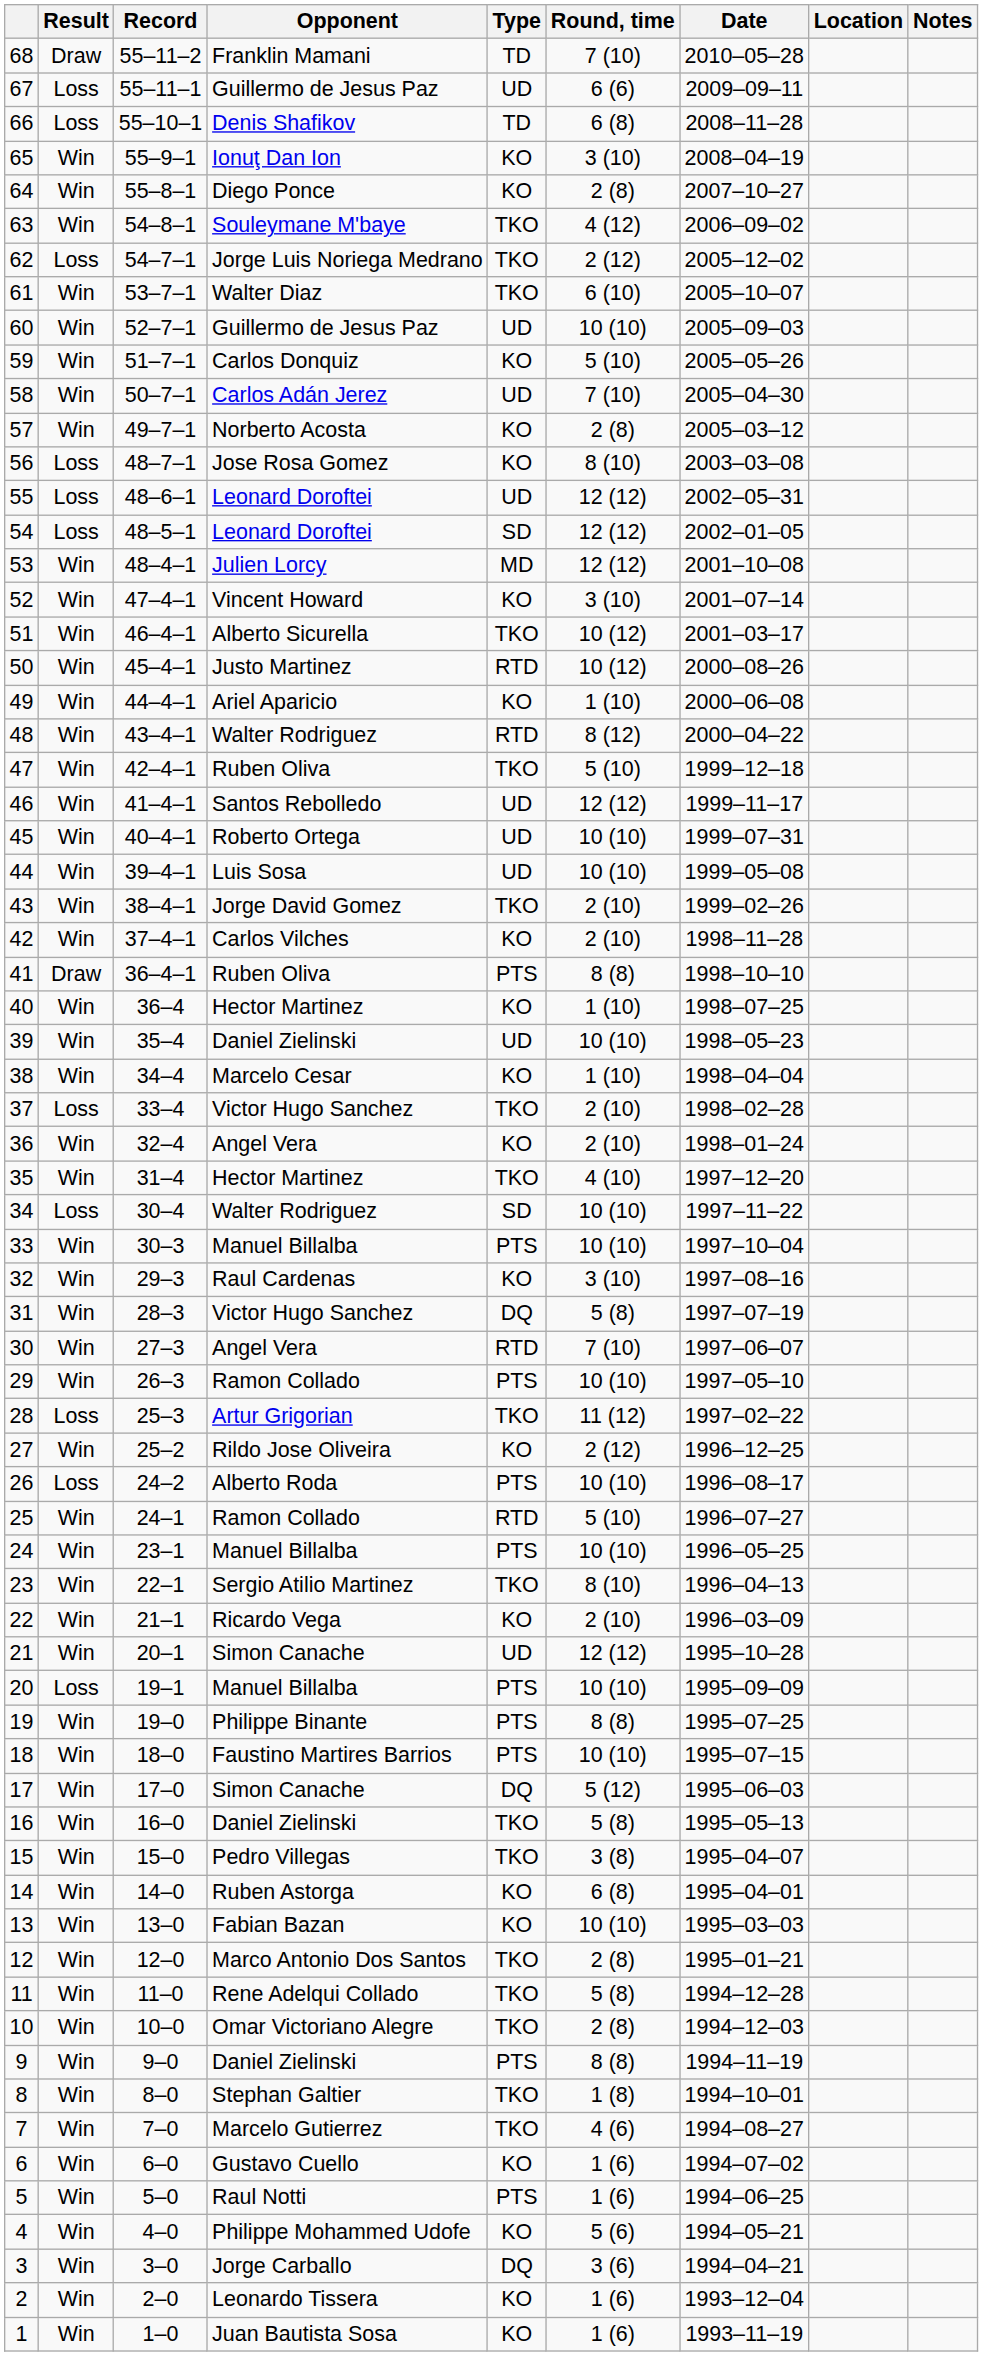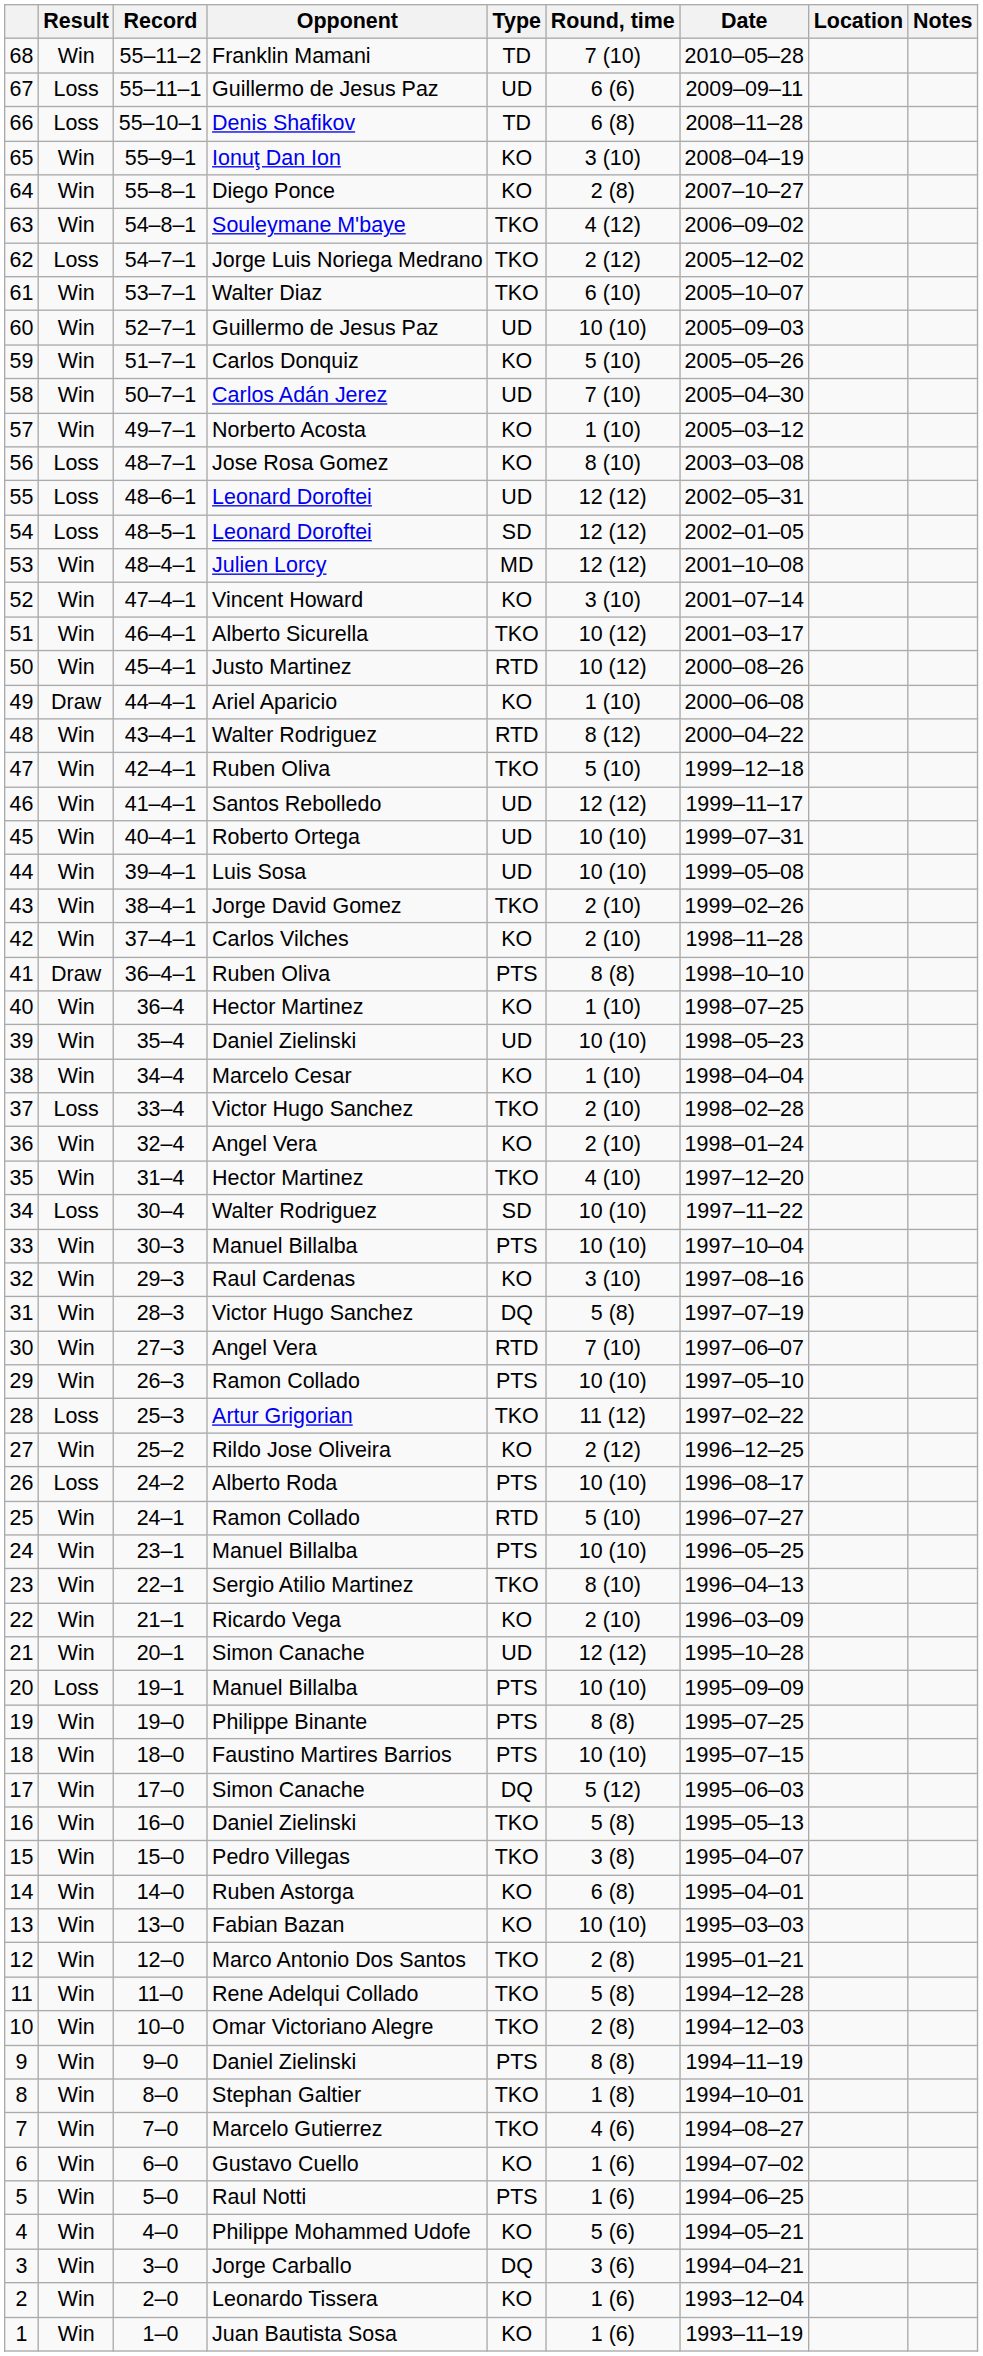 <table class=wikitable style=text-align:center>
 <tr>
 <th></th>
 <th>Result</th>
 <th>Record</th>
 <th>Opponent</th>
 <th>Type</th>
 <th>Round, time</th>
 <th>Date</th>
 <th>Location</th>
 <th>Notes</th>
 </tr>
 <tr>
 <td>68</td>
-<td>Draw</td>
+<td>Win</td>
 <td>55–11–2</td>
 <td align=left>Franklin Mamani</td>
 <td>TD</td>
 <td>7 (10)</td>
 <td>2010–05–28</td>
 <td align=left></td>
 <td align=left></td>
 </tr>
 <tr>
 <td>67</td>
 <td>Loss</td>
 <td>55–11–1</td>
 <td align=left>Guillermo de Jesus Paz</td>
 <td>UD</td>
 <td>6 (6)</td>
 <td>2009–09–11</td>
 <td align=left></td>
 <td align=left></td>
 </tr>
 <tr>
 <td>66</td>
 <td>Loss</td>
 <td>55–10–1</td>
 <td align=left><a href='#'>Denis Shafikov</a></td>
 <td>TD</td>
 <td>6 (8)</td>
 <td>2008–11–28</td>
 <td align=left></td>
 <td align=left></td>
 </tr>
 <tr>
 <td>65</td>
 <td>Win</td>
 <td>55–9–1</td>
 <td align=left><a href='#'>Ionuţ Dan Ion</a></td>
 <td>KO</td>
 <td>3 (10)</td>
 <td>2008–04–19</td>
 <td align=left></td>
 <td align=left></td>
 </tr>
 <tr>
 <td>64</td>
 <td>Win</td>
 <td>55–8–1</td>
 <td align=left>Diego Ponce</td>
 <td>KO</td>
 <td>2 (8)</td>
 <td>2007–10–27</td>
 <td align=left></td>
 <td align=left></td>
 </tr>
 <tr>
 <td>63</td>
 <td>Win</td>
 <td>54–8–1</td>
 <td align=left><a href='#'>Souleymane M'baye</a></td>
 <td>TKO</td>
 <td>4 (12)</td>
 <td>2006–09–02</td>
 <td align=left></td>
 <td align=left></td>
 </tr>
 <tr>
 <td>62</td>
 <td>Loss</td>
 <td>54–7–1</td>
 <td align=left>Jorge Luis Noriega Medrano</td>
 <td>TKO</td>
 <td>2 (12)</td>
 <td>2005–12–02</td>
 <td align=left></td>
 <td align=left></td>
 </tr>
 <tr>
 <td>61</td>
 <td>Win</td>
 <td>53–7–1</td>
 <td align=left>Walter Diaz</td>
 <td>TKO</td>
 <td>6 (10)</td>
 <td>2005–10–07</td>
 <td align=left></td>
 <td align=left></td>
 </tr>
 <tr>
 <td>60</td>
 <td>Win</td>
 <td>52–7–1</td>
 <td align=left>Guillermo de Jesus Paz</td>
 <td>UD</td>
 <td>10 (10)</td>
 <td>2005–09–03</td>
 <td align=left></td>
 <td align=left></td>
 </tr>
 <tr>
 <td>59</td>
 <td>Win</td>
 <td>51–7–1</td>
 <td align=left>Carlos Donquiz</td>
 <td>KO</td>
 <td>5 (10)</td>
 <td>2005–05–26</td>
 <td align=left></td>
 <td align=left></td>
 </tr>
 <tr>
 <td>58</td>
 <td>Win</td>
 <td>50–7–1</td>
 <td align=left><a href='#'>Carlos Adán Jerez</a></td>
 <td>UD</td>
 <td>7 (10)</td>
 <td>2005–04–30</td>
 <td align=left></td>
 <td align=left></td>
 </tr>
 <tr>
 <td>57</td>
 <td>Win</td>
 <td>49–7–1</td>
 <td align=left>Norberto Acosta</td>
 <td>KO</td>
-<td>2 (8)</td>
+<td>1 (10)</td>
 <td>2005–03–12</td>
 <td align=left></td>
 <td align=left></td>
 </tr>
 <tr>
 <td>56</td>
 <td>Loss</td>
 <td>48–7–1</td>
 <td align=left>Jose Rosa Gomez</td>
 <td>KO</td>
 <td>8 (10)</td>
 <td>2003–03–08</td>
 <td align=left></td>
 <td align=left></td>
 </tr>
 <tr>
 <td>55</td>
 <td>Loss</td>
 <td>48–6–1</td>
 <td align=left><a href='#'>Leonard Doroftei</a></td>
 <td>UD</td>
 <td>12 (12)</td>
 <td>2002–05–31</td>
 <td align=left></td>
 <td align=left></td>
 </tr>
 <tr>
 <td>54</td>
 <td>Loss</td>
 <td>48–5–1</td>
 <td align=left><a href='#'>Leonard Doroftei</a></td>
 <td>SD</td>
 <td>12 (12)</td>
 <td>2002–01–05</td>
 <td align=left></td>
 <td align=left></td>
 </tr>
 <tr>
 <td>53</td>
 <td>Win</td>
 <td>48–4–1</td>
 <td align=left><a href='#'>Julien Lorcy</a></td>
 <td>MD</td>
 <td>12 (12)</td>
 <td>2001–10–08</td>
 <td align=left></td>
 <td align=left></td>
 </tr>
 <tr>
 <td>52</td>
 <td>Win</td>
 <td>47–4–1</td>
 <td align=left>Vincent Howard</td>
 <td>KO</td>
 <td>3 (10)</td>
 <td>2001–07–14</td>
 <td align=left></td>
 <td align=left></td>
 </tr>
 <tr>
 <td>51</td>
 <td>Win</td>
 <td>46–4–1</td>
 <td align=left>Alberto Sicurella</td>
 <td>TKO</td>
 <td>10 (12)</td>
 <td>2001–03–17</td>
 <td align=left></td>
 <td align=left></td>
 </tr>
 <tr>
 <td>50</td>
 <td>Win</td>
 <td>45–4–1</td>
 <td align=left>Justo Martinez</td>
 <td>RTD</td>
 <td>10 (12)</td>
 <td>2000–08–26</td>
 <td align=left></td>
 <td align=left></td>
 </tr>
 <tr>
 <td>49</td>
-<td>Win</td>
+<td>Draw</td>
 <td>44–4–1</td>
 <td align=left>Ariel Aparicio</td>
 <td>KO</td>
 <td>1 (10)</td>
 <td>2000–06–08</td>
 <td align=left></td>
 <td align=left></td>
 </tr>
 <tr>
 <td>48</td>
 <td>Win</td>
 <td>43–4–1</td>
 <td align=left>Walter Rodriguez</td>
 <td>RTD</td>
 <td>8 (12)</td>
 <td>2000–04–22</td>
 <td align=left></td>
 <td align=left></td>
 </tr>
 <tr>
 <td>47</td>
 <td>Win</td>
 <td>42–4–1</td>
 <td align=left>Ruben Oliva</td>
 <td>TKO</td>
 <td>5 (10)</td>
 <td>1999–12–18</td>
 <td align=left></td>
 <td align=left></td>
 </tr>
 <tr>
 <td>46</td>
 <td>Win</td>
 <td>41–4–1</td>
 <td align=left>Santos Rebolledo</td>
 <td>UD</td>
 <td>12 (12)</td>
 <td>1999–11–17</td>
 <td align=left></td>
 <td align=left></td>
 </tr>
 <tr>
 <td>45</td>
 <td>Win</td>
 <td>40–4–1</td>
 <td align=left>Roberto Ortega</td>
 <td>UD</td>
 <td>10 (10)</td>
 <td>1999–07–31</td>
 <td align=left></td>
 <td align=left></td>
 </tr>
 <tr>
 <td>44</td>
 <td>Win</td>
 <td>39–4–1</td>
 <td align=left>Luis Sosa</td>
 <td>UD</td>
 <td>10 (10)</td>
 <td>1999–05–08</td>
 <td align=left></td>
 <td align=left></td>
 </tr>
 <tr>
 <td>43</td>
 <td>Win</td>
 <td>38–4–1</td>
 <td align=left>Jorge David Gomez</td>
 <td>TKO</td>
 <td>2 (10)</td>
 <td>1999–02–26</td>
 <td align=left></td>
 <td align=left></td>
 </tr>
 <tr>
 <td>42</td>
 <td>Win</td>
 <td>37–4–1</td>
 <td align=left>Carlos Vilches</td>
 <td>KO</td>
 <td>2 (10)</td>
 <td>1998–11–28</td>
 <td align=left></td>
 <td align=left></td>
 </tr>
 <tr>
 <td>41</td>
 <td>Draw</td>
 <td>36–4–1</td>
 <td align=left>Ruben Oliva</td>
 <td>PTS</td>
 <td>8 (8)</td>
 <td>1998–10–10</td>
 <td align=left></td>
 <td align=left></td>
 </tr>
 <tr>
 <td>40</td>
 <td>Win</td>
 <td>36–4</td>
 <td align=left>Hector Martinez</td>
 <td>KO</td>
 <td>1 (10)</td>
 <td>1998–07–25</td>
 <td align=left></td>
 <td align=left></td>
 </tr>
 <tr>
 <td>39</td>
 <td>Win</td>
 <td>35–4</td>
 <td align=left>Daniel Zielinski</td>
 <td>UD</td>
 <td>10 (10)</td>
 <td>1998–05–23</td>
 <td align=left></td>
 <td align=left></td>
 </tr>
 <tr>
 <td>38</td>
 <td>Win</td>
 <td>34–4</td>
 <td align=left>Marcelo Cesar</td>
 <td>KO</td>
 <td>1 (10)</td>
 <td>1998–04–04</td>
 <td align=left></td>
 <td align=left></td>
 </tr>
 <tr>
 <td>37</td>
 <td>Loss</td>
 <td>33–4</td>
 <td align=left>Victor Hugo Sanchez</td>
 <td>TKO</td>
 <td>2 (10)</td>
 <td>1998–02–28</td>
 <td align=left></td>
 <td align=left></td>
 </tr>
 <tr>
 <td>36</td>
 <td>Win</td>
 <td>32–4</td>
 <td align=left>Angel Vera</td>
 <td>KO</td>
 <td>2 (10)</td>
 <td>1998–01–24</td>
 <td align=left></td>
 <td align=left></td>
 </tr>
 <tr>
 <td>35</td>
 <td>Win</td>
 <td>31–4</td>
 <td align=left>Hector Martinez</td>
 <td>TKO</td>
 <td>4 (10)</td>
 <td>1997–12–20</td>
 <td align=left></td>
 <td align=left></td>
 </tr>
 <tr>
 <td>34</td>
 <td>Loss</td>
 <td>30–4</td>
 <td align=left>Walter Rodriguez</td>
 <td>SD</td>
 <td>10 (10)</td>
 <td>1997–11–22</td>
 <td align=left></td>
 <td align=left></td>
 </tr>
 <tr>
 <td>33</td>
 <td>Win</td>
 <td>30–3</td>
 <td align=left>Manuel Billalba</td>
 <td>PTS</td>
 <td>10 (10)</td>
 <td>1997–10–04</td>
 <td align=left></td>
 <td align=left></td>
 </tr>
 <tr>
 <td>32</td>
 <td>Win</td>
 <td>29–3</td>
 <td align=left>Raul Cardenas</td>
 <td>KO</td>
 <td>3 (10)</td>
 <td>1997–08–16</td>
 <td align=left></td>
 <td align=left></td>
 </tr>
 <tr>
 <td>31</td>
 <td>Win</td>
 <td>28–3</td>
 <td align=left>Victor Hugo Sanchez</td>
 <td>DQ</td>
 <td>5 (8)</td>
 <td>1997–07–19</td>
 <td align=left></td>
 <td align=left></td>
 </tr>
 <tr>
 <td>30</td>
 <td>Win</td>
 <td>27–3</td>
 <td align=left>Angel Vera</td>
 <td>RTD</td>
 <td>7 (10)</td>
 <td>1997–06–07</td>
 <td align=left></td>
 <td align=left></td>
 </tr>
 <tr>
 <td>29</td>
 <td>Win</td>
 <td>26–3</td>
 <td align=left>Ramon Collado</td>
 <td>PTS</td>
 <td>10 (10)</td>
 <td>1997–05–10</td>
 <td align=left></td>
 <td align=left></td>
 </tr>
 <tr>
 <td>28</td>
 <td>Loss</td>
 <td>25–3</td>
 <td align=left><a href='#'>Artur Grigorian</a></td>
 <td>TKO</td>
 <td>11 (12)</td>
 <td>1997–02–22</td>
 <td align=left></td>
 <td align=left></td>
 </tr>
 <tr>
 <td>27</td>
 <td>Win</td>
 <td>25–2</td>
 <td align=left>Rildo Jose Oliveira</td>
 <td>KO</td>
 <td>2 (12)</td>
 <td>1996–12–25</td>
 <td align=left></td>
 <td align=left></td>
 </tr>
 <tr>
 <td>26</td>
 <td>Loss</td>
 <td>24–2</td>
 <td align=left>Alberto Roda</td>
 <td>PTS</td>
 <td>10 (10)</td>
 <td>1996–08–17</td>
 <td align=left></td>
 <td align=left></td>
 </tr>
 <tr>
 <td>25</td>
 <td>Win</td>
 <td>24–1</td>
 <td align=left>Ramon Collado</td>
 <td>RTD</td>
 <td>5 (10)</td>
 <td>1996–07–27</td>
 <td align=left></td>
 <td align=left></td>
 </tr>
 <tr>
 <td>24</td>
 <td>Win</td>
 <td>23–1</td>
 <td align=left>Manuel Billalba</td>
 <td>PTS</td>
 <td>10 (10)</td>
 <td>1996–05–25</td>
 <td align=left></td>
 <td align=left></td>
 </tr>
 <tr>
 <td>23</td>
 <td>Win</td>
 <td>22–1</td>
 <td align=left>Sergio Atilio Martinez</td>
 <td>TKO</td>
 <td>8 (10)</td>
 <td>1996–04–13</td>
 <td align=left></td>
 <td align=left></td>
 </tr>
 <tr>
 <td>22</td>
 <td>Win</td>
 <td>21–1</td>
 <td align=left>Ricardo Vega</td>
 <td>KO</td>
 <td>2 (10)</td>
 <td>1996–03–09</td>
 <td align=left></td>
 <td align=left></td>
 </tr>
 <tr>
 <td>21</td>
 <td>Win</td>
 <td>20–1</td>
 <td align=left>Simon Canache</td>
 <td>UD</td>
 <td>12 (12)</td>
 <td>1995–10–28</td>
 <td align=left></td>
 <td align=left></td>
 </tr>
 <tr>
 <td>20</td>
 <td>Loss</td>
 <td>19–1</td>
 <td align=left>Manuel Billalba</td>
 <td>PTS</td>
 <td>10 (10)</td>
 <td>1995–09–09</td>
 <td align=left></td>
 <td align=left></td>
 </tr>
 <tr>
 <td>19</td>
 <td>Win</td>
 <td>19–0</td>
 <td align=left>Philippe Binante</td>
 <td>PTS</td>
 <td>8 (8)</td>
 <td>1995–07–25</td>
 <td align=left></td>
 <td align=left></td>
 </tr>
 <tr>
 <td>18</td>
 <td>Win</td>
 <td>18–0</td>
 <td align=left>Faustino Martires Barrios</td>
 <td>PTS</td>
 <td>10 (10)</td>
 <td>1995–07–15</td>
 <td align=left></td>
 <td align=left></td>
 </tr>
 <tr>
 <td>17</td>
 <td>Win</td>
 <td>17–0</td>
 <td align=left>Simon Canache</td>
 <td>DQ</td>
 <td>5 (12)</td>
 <td>1995–06–03</td>
 <td align=left></td>
 <td align=left></td>
 </tr>
 <tr>
 <td>16</td>
 <td>Win</td>
 <td>16–0</td>
 <td align=left>Daniel Zielinski</td>
 <td>TKO</td>
 <td>5 (8)</td>
 <td>1995–05–13</td>
 <td align=left></td>
 <td align=left></td>
 </tr>
 <tr>
 <td>15</td>
 <td>Win</td>
 <td>15–0</td>
 <td align=left>Pedro Villegas</td>
 <td>TKO</td>
 <td>3 (8)</td>
 <td>1995–04–07</td>
 <td align=left></td>
 <td align=left></td>
 </tr>
 <tr>
 <td>14</td>
 <td>Win</td>
 <td>14–0</td>
 <td align=left>Ruben Astorga</td>
 <td>KO</td>
 <td>6 (8)</td>
 <td>1995–04–01</td>
 <td align=left></td>
 <td align=left></td>
 </tr>
 <tr>
 <td>13</td>
 <td>Win</td>
 <td>13–0</td>
 <td align=left>Fabian Bazan</td>
 <td>KO</td>
 <td>10 (10)</td>
 <td>1995–03–03</td>
 <td align=left></td>
 <td align=left></td>
 </tr>
 <tr>
 <td>12</td>
 <td>Win</td>
 <td>12–0</td>
 <td align=left>Marco Antonio Dos Santos</td>
 <td>TKO</td>
 <td>2 (8)</td>
 <td>1995–01–21</td>
 <td align=left></td>
 <td align=left></td>
 </tr>
 <tr>
 <td>11</td>
 <td>Win</td>
 <td>11–0</td>
 <td align=left>Rene Adelqui Collado</td>
 <td>TKO</td>
 <td>5 (8)</td>
 <td>1994–12–28</td>
 <td align=left></td>
 <td align=left></td>
 </tr>
 <tr>
 <td>10</td>
 <td>Win</td>
 <td>10–0</td>
 <td align=left>Omar Victoriano Alegre</td>
 <td>TKO</td>
 <td>2 (8)</td>
 <td>1994–12–03</td>
 <td align=left></td>
 <td align=left></td>
 </tr>
 <tr>
 <td>9</td>
 <td>Win</td>
 <td>9–0</td>
 <td align=left>Daniel Zielinski</td>
 <td>PTS</td>
 <td>8 (8)</td>
 <td>1994–11–19</td>
 <td align=left></td>
 <td align=left></td>
 </tr>
 <tr>
 <td>8</td>
 <td>Win</td>
 <td>8–0</td>
 <td align=left>Stephan Galtier</td>
 <td>TKO</td>
 <td>1 (8)</td>
 <td>1994–10–01</td>
 <td align=left></td>
 <td align=left></td>
 </tr>
 <tr>
 <td>7</td>
 <td>Win</td>
 <td>7–0</td>
 <td align=left>Marcelo Gutierrez</td>
 <td>TKO</td>
 <td>4 (6)</td>
 <td>1994–08–27</td>
 <td align=left></td>
 <td align=left></td>
 </tr>
 <tr>
 <td>6</td>
 <td>Win</td>
 <td>6–0</td>
 <td align=left>Gustavo Cuello</td>
 <td>KO</td>
 <td>1 (6)</td>
 <td>1994–07–02</td>
 <td align=left></td>
 <td align=left></td>
 </tr>
 <tr>
 <td>5</td>
 <td>Win</td>
 <td>5–0</td>
 <td align=left>Raul Notti</td>
 <td>PTS</td>
 <td>1 (6)</td>
 <td>1994–06–25</td>
 <td align=left></td>
 <td align=left></td>
 </tr>
 <tr>
 <td>4</td>
 <td>Win</td>
 <td>4–0</td>
 <td align=left>Philippe Mohammed Udofe</td>
 <td>KO</td>
 <td>5 (6)</td>
 <td>1994–05–21</td>
 <td align=left></td>
 <td align=left></td>
 </tr>
 <tr>
 <td>3</td>
 <td>Win</td>
 <td>3–0</td>
 <td align=left>Jorge Carballo</td>
 <td>DQ</td>
 <td>3 (6)</td>
 <td>1994–04–21</td>
 <td align=left></td>
 <td align=left></td>
 </tr>
 <tr>
 <td>2</td>
 <td>Win</td>
 <td>2–0</td>
 <td align=left>Leonardo Tissera</td>
 <td>KO</td>
 <td>1 (6)</td>
 <td>1993–12–04</td>
 <td align=left></td>
 <td align=left></td>
 </tr>
 <tr>
 <td>1</td>
 <td>Win</td>
 <td>1–0</td>
 <td align=left>Juan Bautista Sosa</td>
 <td>KO</td>
 <td>1 (6)</td>
 <td>1993–11–19</td>
 <td align=left></td>
 <td align=left></td>
 </tr>
 </table>
